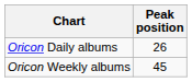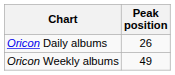 <table class="wikitable sortable">
 <tr>
 <th>Chart</th>
 <th>Peak<br>position</th>
 </tr>
 <tr>
 <td><em><a href='#'>Oricon</a></em> Daily albums</td>
 <td style="text-align:center;">26</td>
 </tr>
 <tr>
 <td><em>Oricon</em> Weekly albums</td>
-<td style="text-align:center;">45</td>
+<td style="text-align:center;">49</td>
 </tr>
 </table>
